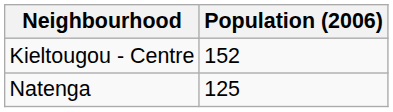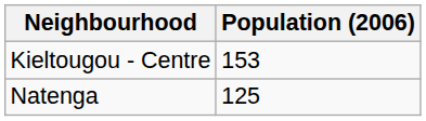 <table class="wikitable">
 <tr>
 <th>Neighbourhood</th>
 <th>Population (2006)</th>
 </tr>
 <tr>
 <td>Kieltougou - Centre</td>
-<td>152</td>
+<td>153</td>
 </tr>
 <tr>
 <td>Natenga</td>
 <td>125</td>
 </tr>
 </table>
